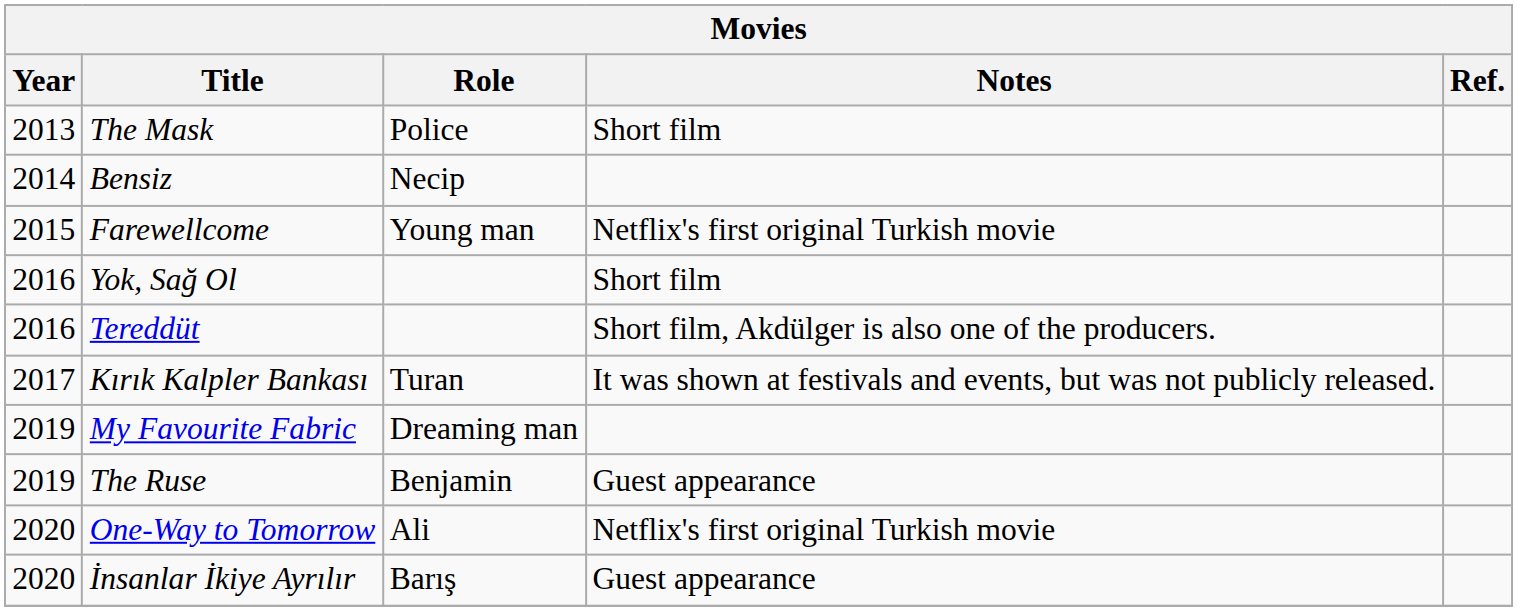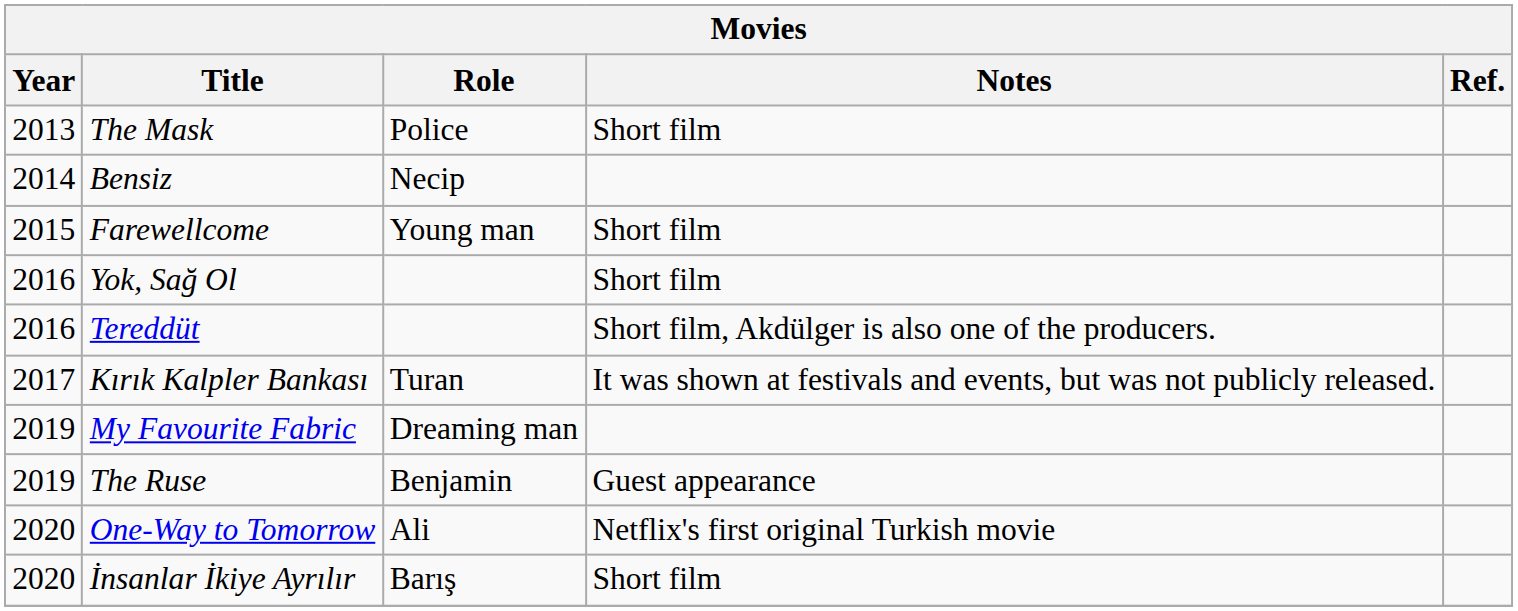 <table class="wikitable">
 <tr>
 <th colspan="5">Movies</th>
 </tr>
 <tr>
 <th>Year</th>
 <th>Title</th>
 <th>Role</th>
 <th>Notes</th>
 <th>Ref.</th>
 </tr>
 <tr>
 <td>2013</td>
 <td><em>The Mask</em></td>
 <td>Police</td>
 <td>Short film</td>
 <td></td>
 </tr>
 <tr>
 <td>2014</td>
 <td><em>Bensiz</em></td>
 <td>Necip</td>
 <td></td>
 <td></td>
 </tr>
 <tr>
 <td>2015</td>
 <td><em>Farewellcome</em></td>
 <td>Young man</td>
-<td>Netflix's first original Turkish movie</td>
+<td>Short film</td>
 <td></td>
 </tr>
 <tr>
 <td>2016</td>
 <td><em>Yok, Sağ Ol</em></td>
 <td></td>
 <td>Short film</td>
 <td></td>
 </tr>
 <tr>
 <td>2016</td>
 <td><em><a href='#'>Tereddüt</a></em></td>
 <td></td>
 <td>Short film, Akdülger is also one of the producers.</td>
 <td></td>
 </tr>
 <tr>
 <td>2017</td>
 <td><em>Kırık Kalpler Bankası</em></td>
 <td>Turan</td>
 <td>It was shown at festivals and events, but was not publicly released.</td>
 <td></td>
 </tr>
 <tr>
 <td>2019</td>
 <td><em><a href='#'>My Favourite Fabric</a></em></td>
 <td>Dreaming man</td>
 <td></td>
 <td></td>
 </tr>
 <tr>
 <td>2019</td>
 <td><em>The Ruse</em></td>
 <td>Benjamin</td>
 <td>Guest appearance</td>
 <td></td>
 </tr>
 <tr>
 <td>2020</td>
 <td><em><a href='#'>One-Way to Tomorrow</a></em></td>
 <td>Ali</td>
 <td>Netflix's first original Turkish movie</td>
 <td></td>
 </tr>
 <tr>
 <td>2020</td>
 <td><em>	İnsanlar İkiye Ayrılır</em></td>
 <td>Barış</td>
-<td>Guest appearance</td>
+<td>Short film</td>
 <td></td>
 </tr>
 <tr>
 </tr>
 </table>
